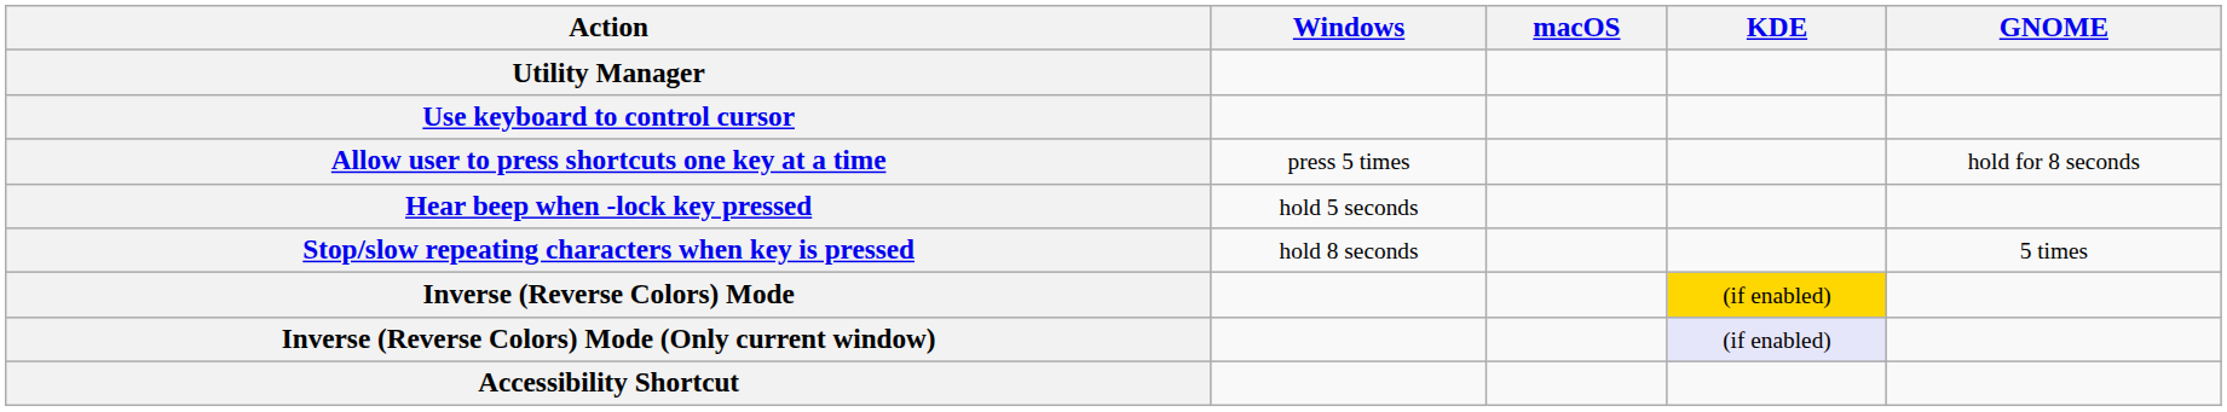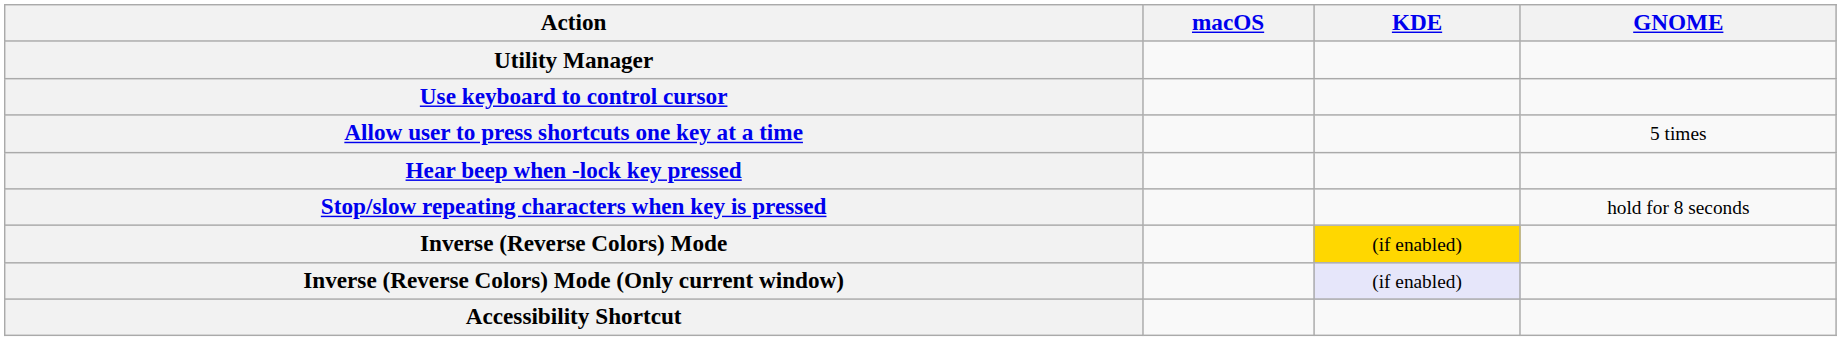 <table class="wikitable" style="width: 100%; text-align: center;">
 <tr>
 <th scope="col">Action</th>
-<th scope="col"><a href='#'>Windows</a></th>
 <th scope="col"><a href='#'>macOS</a></th>
 <th scope="col"><a href='#'>KDE</a></th>
 <th scope="col"><a href='#'>GNOME</a></th>
 </tr>
 <tr>
 <th scope="row">Utility Manager</th>
 <td></td>
 <td></td>
 <td></td>
-<td></td>
 </tr>
 <tr>
 <th scope="col"><a href='#'>Use keyboard to control cursor</a></th>
 <td></td>
 <td></td>
 <td></td>
-<td></td>
 </tr>
 <tr>
 <th scope="col"><a href='#'>Allow user to press shortcuts one key at a time</a></th>
-<td> <small>press 5 times</small></td>
 <td></td>
 <td></td>
-<td> <small>hold for 8 seconds</small></td>
+<td> <small>5 times</small></td>
 </tr>
 <tr>
 <th scope="col"><a href='#'>Hear beep when -lock key pressed</a></th>
-<td> <small>hold 5 seconds</small></td>
 <td></td>
 <td></td>
 <td></td>
 </tr>
 <tr>
 <th scope="col"><a href='#'>Stop/slow repeating characters when key is pressed</a></th>
-<td> <small>hold 8 seconds</small></td>
 <td></td>
 <td></td>
-<td> <small>5 times</small></td>
+<td> <small>hold for 8 seconds</small></td>
 </tr>
 <tr>
 <th scope="row">Inverse (Reverse Colors) Mode</th>
-<td><small></small></td>
 <td><small></small></td>
 <td style="background: gold;"><small> (if enabled)</small></td>
 <td></td>
 </tr>
 <tr>
 <th scope="row">Inverse (Reverse Colors) Mode (Only current window)</th>
-<td></td>
 <td></td>
 <td style="background: lavender;"><small> (if enabled)</small></td>
 <td></td>
 </tr>
 <tr>
 <th scope="row">Accessibility Shortcut</th>
 <td></td>
 <td></td>
 <td></td>
-<td></td>
 </tr>
 </table>
